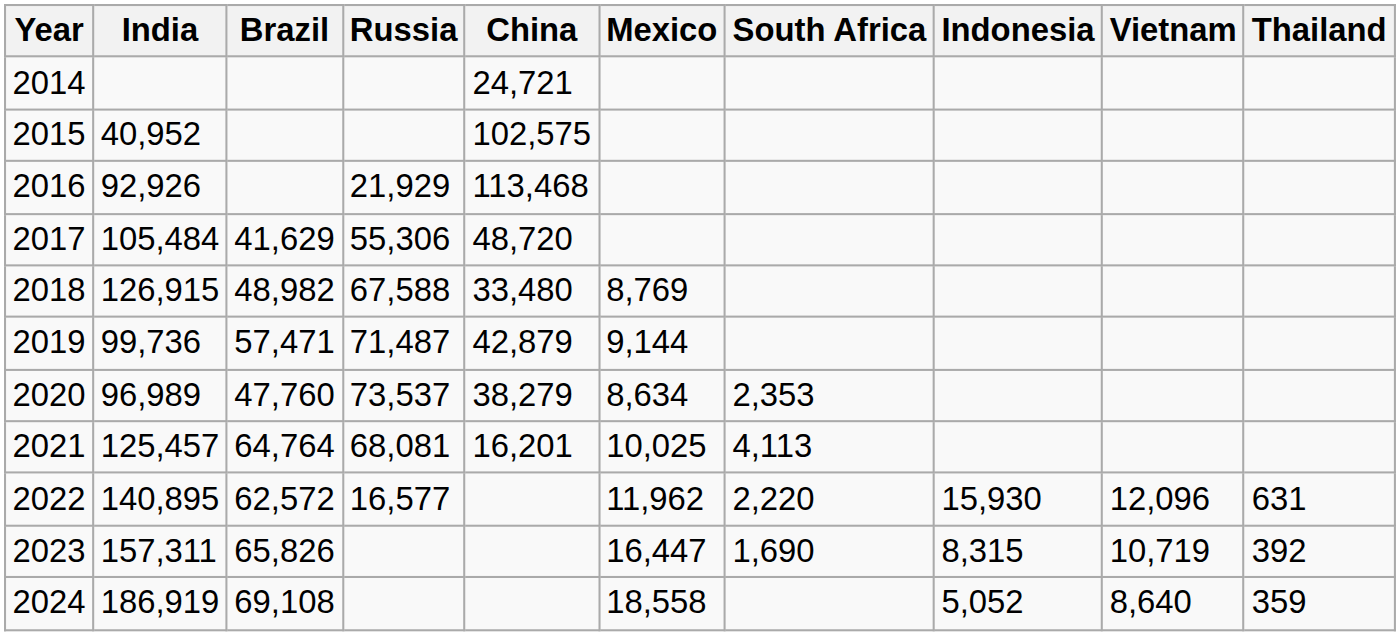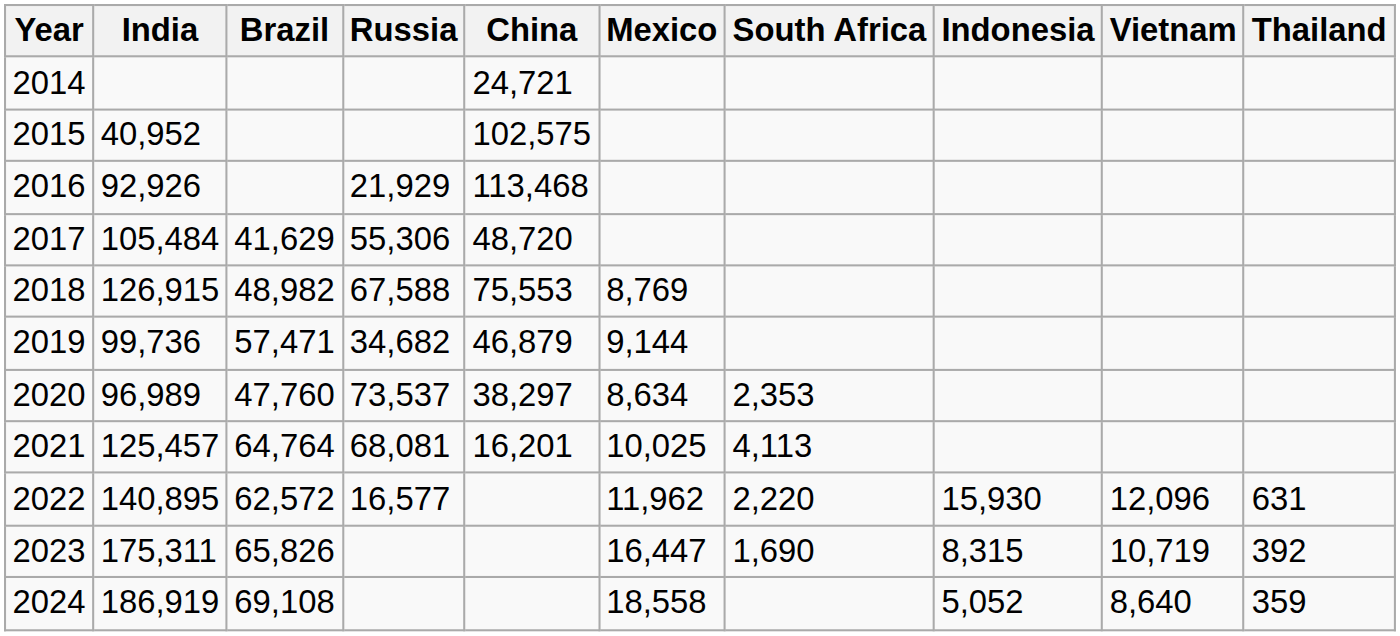 <table class="wikitable">
 <tr>
 <th>Year</th>
 <th>India</th>
 <th>Brazil</th>
 <th>Russia</th>
 <th>China</th>
 <th>Mexico</th>
 <th>South Africa</th>
 <th>Indonesia</th>
 <th>Vietnam</th>
 <th>Thailand</th>
 </tr>
 <tr>
 <td>2014</td>
 <td></td>
 <td></td>
 <td></td>
 <td>24,721</td>
 <td></td>
 <td></td>
 <td></td>
 <td></td>
 <td></td>
 </tr>
 <tr>
 <td>2015</td>
 <td>40,952</td>
 <td></td>
 <td></td>
 <td>102,575</td>
 <td></td>
 <td></td>
 <td></td>
 <td></td>
 <td></td>
 </tr>
 <tr>
 <td>2016</td>
 <td>92,926</td>
 <td></td>
 <td>21,929</td>
 <td>113,468</td>
 <td></td>
 <td></td>
 <td></td>
 <td></td>
 <td></td>
 </tr>
 <tr>
 <td>2017</td>
 <td>105,484</td>
 <td>41,629</td>
 <td>55,306</td>
 <td>48,720</td>
 <td></td>
 <td></td>
 <td></td>
 <td></td>
 <td></td>
 </tr>
 <tr>
 <td>2018</td>
 <td>126,915</td>
 <td>48,982</td>
 <td>67,588</td>
-<td>33,480</td>
+<td>75,553</td>
 <td>8,769</td>
 <td></td>
 <td></td>
 <td></td>
 <td></td>
 </tr>
 <tr>
 <td>2019</td>
 <td>99,736</td>
 <td>57,471</td>
-<td>71,487</td>
-<td>42,879</td>
+<td>34,682</td>
+<td>46,879</td>
 <td>9,144</td>
 <td></td>
 <td></td>
 <td></td>
 <td></td>
 </tr>
 <tr>
 <td>2020</td>
 <td>96,989</td>
 <td>47,760</td>
 <td>73,537</td>
-<td>38,279</td>
+<td>38,297</td>
 <td>8,634</td>
 <td>2,353</td>
 <td></td>
 <td></td>
 <td></td>
 </tr>
 <tr>
 <td>2021</td>
 <td>125,457</td>
 <td>64,764</td>
 <td>68,081</td>
 <td>16,201</td>
 <td>10,025</td>
 <td>4,113</td>
 <td></td>
 <td></td>
 <td></td>
 </tr>
 <tr>
 <td>2022</td>
 <td>140,895</td>
 <td>62,572</td>
 <td>16,577</td>
 <td></td>
 <td>11,962</td>
 <td>2,220</td>
 <td>15,930</td>
 <td>12,096</td>
 <td>631</td>
 </tr>
 <tr>
 <td>2023</td>
-<td>157,311</td>
+<td>175,311</td>
 <td>65,826</td>
 <td></td>
 <td></td>
 <td>16,447</td>
 <td>1,690</td>
 <td>8,315</td>
 <td>10,719</td>
 <td>392</td>
 </tr>
 <tr>
 <td>2024</td>
 <td>186,919</td>
 <td>69,108</td>
 <td></td>
 <td></td>
 <td>18,558</td>
 <td></td>
 <td>5,052</td>
 <td>8,640</td>
 <td>359</td>
 </tr>
 </table>
